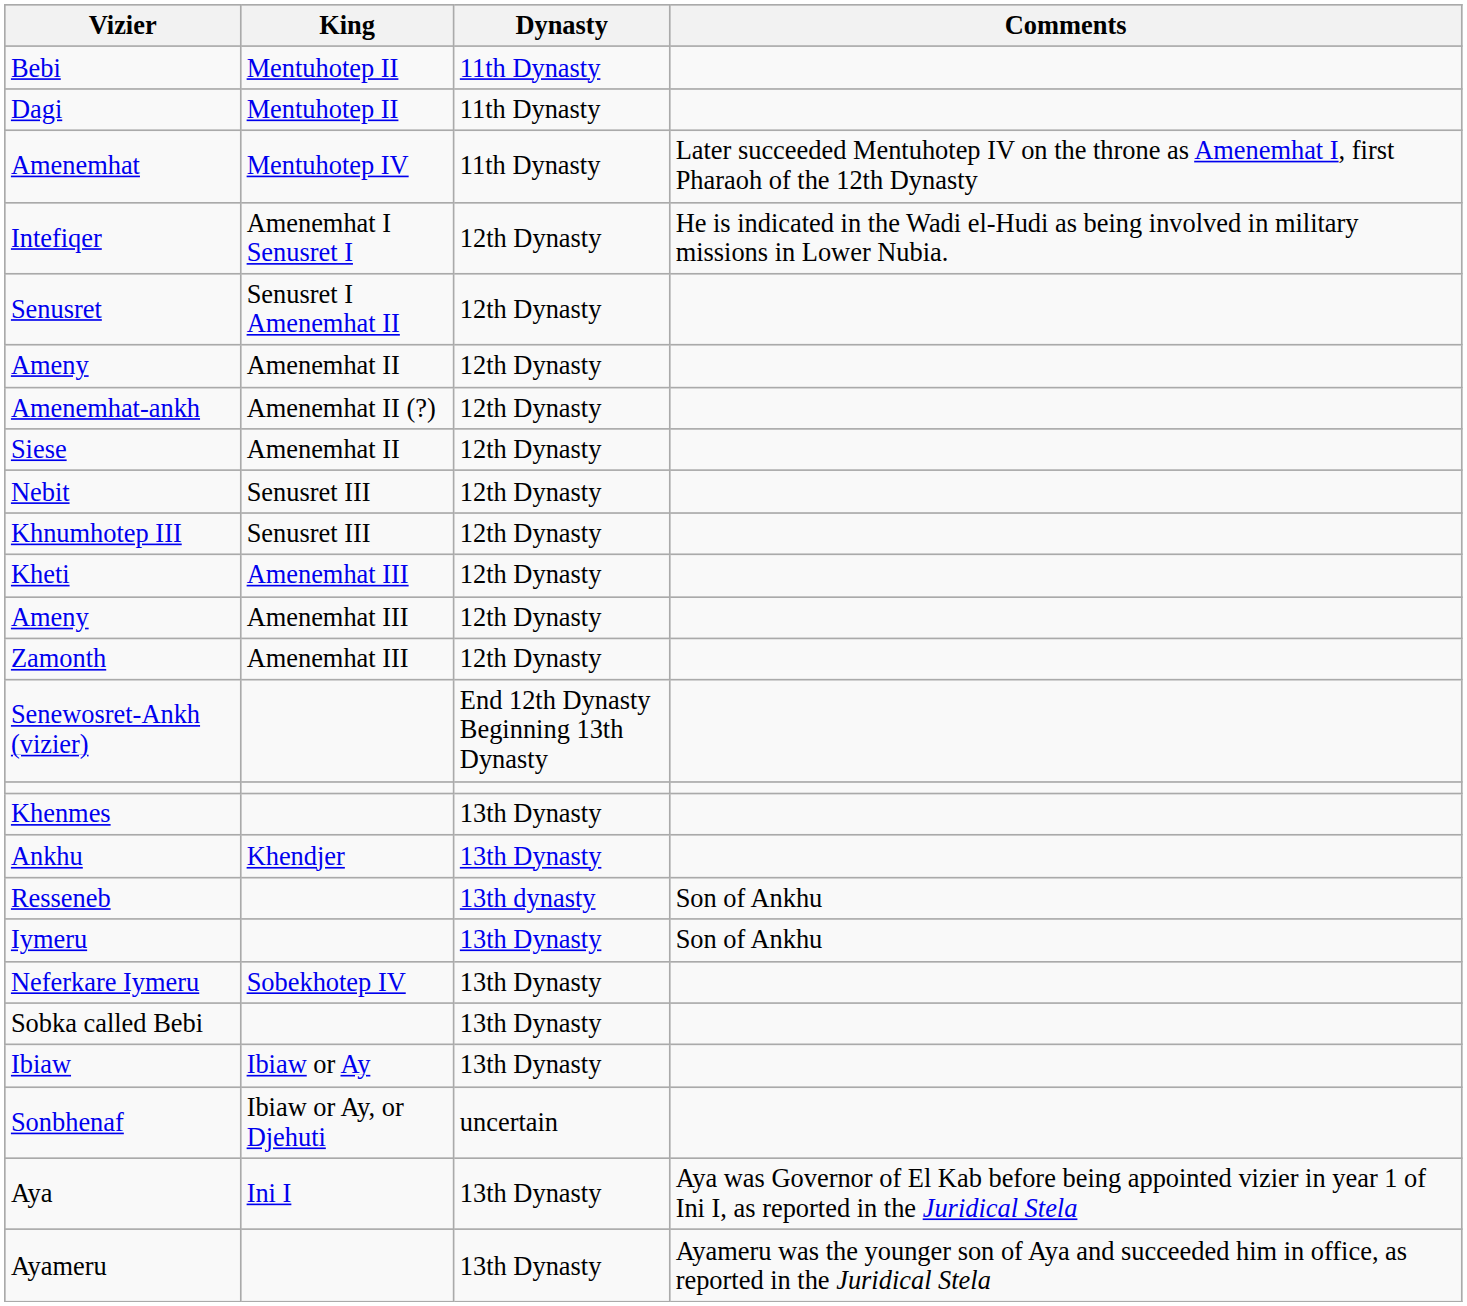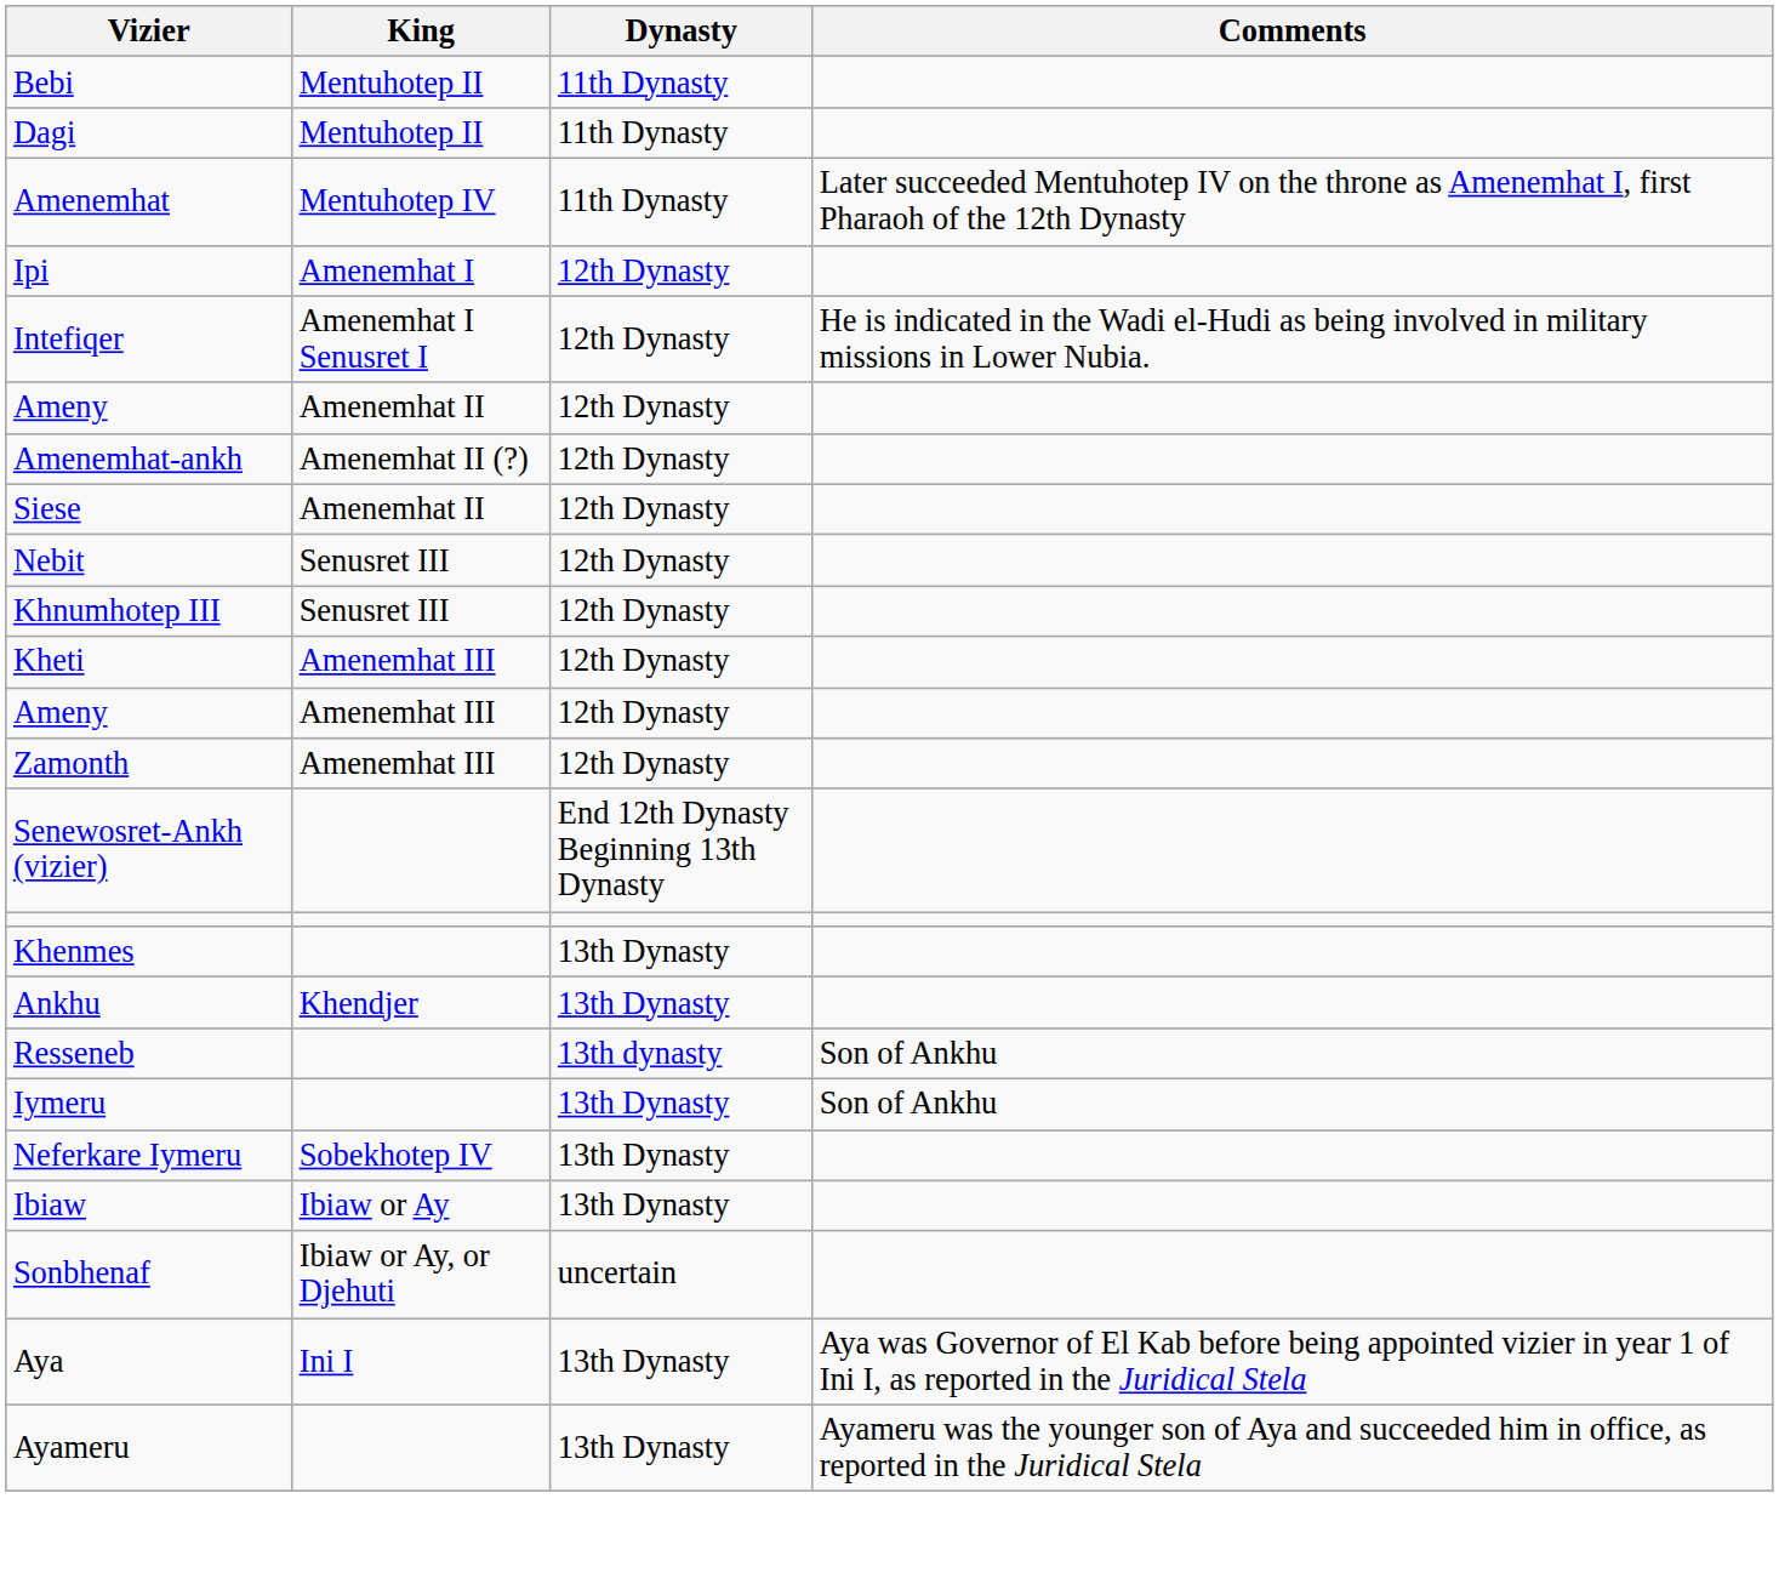 <table class="wikitable" style="margin:auto;">
 <tr>
 <th>Vizier</th>
 <th>King</th>
 <th>Dynasty</th>
 <th>Comments</th>
 </tr>
 <tr>
 <td><a href='#'>Bebi</a></td>
 <td><a href='#'>Mentuhotep II</a></td>
 <td><a href='#'>11th Dynasty</a></td>
 <td></td>
 </tr>
 <tr>
 <td><a href='#'>Dagi</a></td>
 <td><a href='#'>Mentuhotep II</a></td>
 <td>11th Dynasty</td>
 <td></td>
 </tr>
 <tr>
 <td><a href='#'>Amenemhat</a></td>
 <td><a href='#'>Mentuhotep IV</a></td>
 <td>11th Dynasty</td>
 <td>Later succeeded Mentuhotep IV on the throne as <a href='#'>Amenemhat I</a>, first Pharaoh of the 12th Dynasty</td>
 </tr>
 <tr>
+<td><a href='#'>Ipi</a></td>
+<td><a href='#'>Amenemhat I</a></td>
+<td><a href='#'>12th Dynasty</a></td>
+<td></td>
+</tr>
+<tr>
 <td><a href='#'>Intefiqer</a></td>
 <td>Amenemhat I <br> <a href='#'>Senusret I</a></td>
 <td>12th Dynasty</td>
 <td>He is indicated in the Wadi el-Hudi as being involved in military missions in Lower Nubia.</td>
-</tr>
-<tr>
-<td><a href='#'>Senusret</a></td>
-<td>Senusret I <br> <a href='#'>Amenemhat II</a></td>
-<td>12th Dynasty</td>
-<td></td>
 </tr>
 <tr>
 <td><a href='#'>Ameny</a></td>
 <td>Amenemhat II</td>
 <td>12th Dynasty</td>
 <td></td>
 </tr>
 <tr>
 <td><a href='#'>Amenemhat-ankh</a></td>
 <td>Amenemhat II (?)</td>
 <td>12th Dynasty</td>
 <td></td>
 </tr>
 <tr>
 <td><a href='#'>Siese</a></td>
 <td>Amenemhat II</td>
 <td>12th Dynasty</td>
 <td></td>
 </tr>
 <tr>
 <td><a href='#'>Nebit</a></td>
 <td>Senusret III</td>
 <td>12th Dynasty</td>
 <td></td>
 </tr>
 <tr>
 <td><a href='#'>Khnumhotep III</a></td>
 <td>Senusret III</td>
 <td>12th Dynasty</td>
 <td></td>
 </tr>
 <tr>
 <td><a href='#'>Kheti</a></td>
 <td><a href='#'>Amenemhat III</a></td>
 <td>12th Dynasty</td>
 <td></td>
 </tr>
 <tr>
 <td><a href='#'>Ameny</a></td>
 <td>Amenemhat III</td>
 <td>12th Dynasty</td>
 <td></td>
 </tr>
 <tr>
 <td><a href='#'>Zamonth</a></td>
 <td>Amenemhat III</td>
 <td>12th Dynasty</td>
 <td></td>
 </tr>
 <tr>
 <td><a href='#'>Senewosret-Ankh (vizier)</a></td>
 <td></td>
 <td>End 12th Dynasty <br> Beginning 13th Dynasty</td>
 <td></td>
 </tr>
 <tr>
 <td></td>
 <td></td>
 <td></td>
 <td></td>
 </tr>
 <tr>
 <td><a href='#'>Khenmes</a></td>
 <td></td>
 <td>13th Dynasty</td>
 <td></td>
 </tr>
 <tr>
 <td><a href='#'>Ankhu</a></td>
 <td><a href='#'>Khendjer</a></td>
 <td><a href='#'>13th Dynasty</a></td>
 <td></td>
 </tr>
 <tr>
 <td><a href='#'>Resseneb</a></td>
 <td></td>
 <td><a href='#'>13th dynasty</a></td>
 <td>Son of Ankhu</td>
 </tr>
 <tr>
 <td><a href='#'>Iymeru</a></td>
 <td></td>
 <td><a href='#'>13th Dynasty</a></td>
 <td>Son of Ankhu</td>
 </tr>
 <tr>
 <td><a href='#'>Neferkare Iymeru</a></td>
 <td><a href='#'>Sobekhotep IV</a></td>
 <td>13th Dynasty</td>
 <td></td>
 </tr>
 <tr>
-<td>Sobka called Bebi</td>
-<td></td>
-<td>13th Dynasty</td>
-<td></td>
-</tr>
-<tr>
 <td><a href='#'>Ibiaw</a></td>
 <td><a href='#'>Ibiaw</a> or <a href='#'>Ay</a></td>
 <td>13th Dynasty</td>
 <td></td>
 </tr>
 <tr>
 <td><a href='#'>Sonbhenaf</a></td>
 <td>Ibiaw or Ay, or <a href='#'>Djehuti</a></td>
 <td>uncertain</td>
 <td></td>
 </tr>
 <tr>
 <td>Aya</td>
 <td><a href='#'>Ini I</a></td>
 <td>13th Dynasty</td>
 <td>Aya was Governor of El Kab before being appointed vizier in year 1 of Ini I, as reported in the <em><a href='#'>Juridical Stela</a></em></td>
 </tr>
 <tr>
 <td>Ayameru</td>
 <td></td>
 <td>13th Dynasty</td>
 <td>Ayameru was the younger son of Aya and succeeded him in office, as reported in the <em>Juridical Stela</em></td>
 </tr>
 </table>
